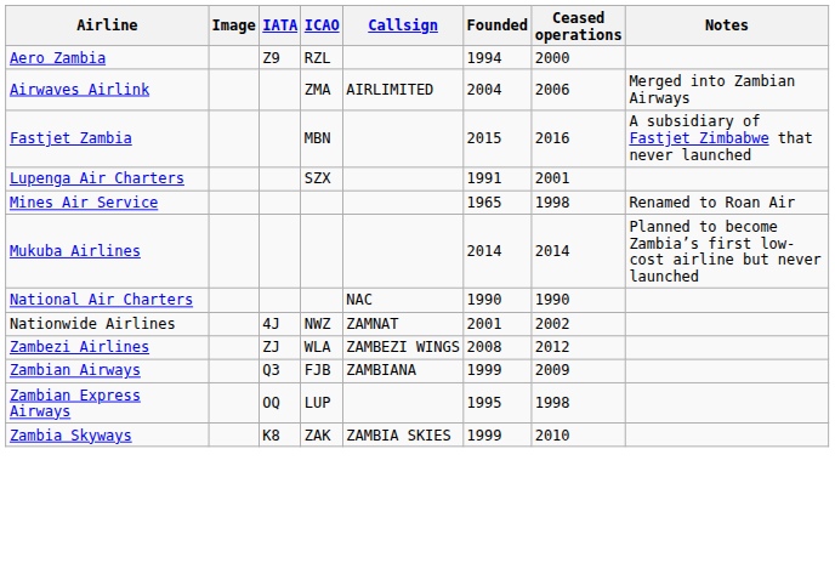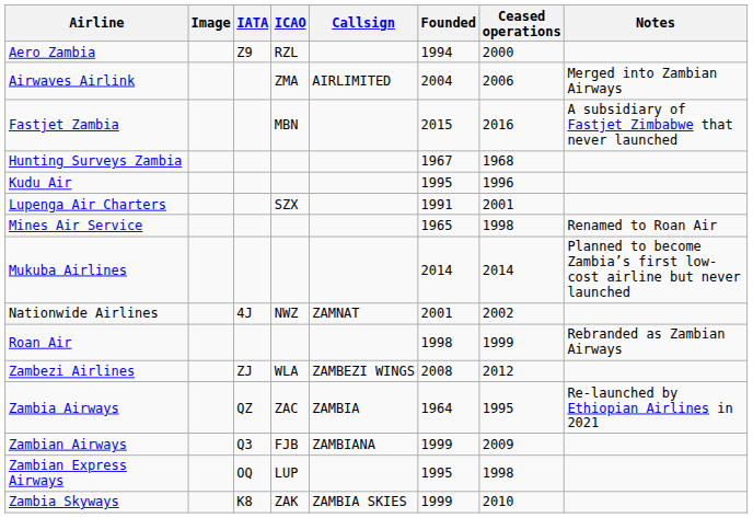 <table class="wikitable sortable" style="border-collapse:collapse; margin:auto;" border="1" cellpadding="3">
 <tr valign="middle">
 <th style="width:175px;">Airline</th>
 <th>Image</th>
 <th><a href='#'>IATA</a></th>
 <th><a href='#'>ICAO</a></th>
 <th><a href='#'>Callsign</a></th>
 <th>Founded</th>
 <th>Ceased <br> operations</th>
 <th style="width:175px;">Notes</th>
 </tr>
 <tr>
 <td><a href='#'>Aero Zambia</a></td>
 <td></td>
 <td>Z9</td>
 <td>RZL</td>
 <td></td>
 <td>1994</td>
 <td>2000</td>
 <td></td>
 </tr>
 <tr>
 <td><a href='#'>Airwaves Airlink</a></td>
 <td></td>
 <td></td>
 <td>ZMA</td>
 <td>AIRLIMITED</td>
 <td>2004</td>
 <td>2006</td>
 <td>Merged into Zambian Airways</td>
 </tr>
 <tr>
 <td><a href='#'>Fastjet Zambia</a></td>
 <td></td>
 <td></td>
 <td>MBN</td>
 <td></td>
 <td>2015</td>
 <td>2016</td>
 <td>A subsidiary of <a href='#'>Fastjet Zimbabwe</a> that never launched</td>
 </tr>
 <tr>
+<td><a href='#'>Hunting Surveys Zambia</a></td>
+<td></td>
+<td></td>
+<td></td>
+<td></td>
+<td>1967</td>
+<td>1968</td>
+<td></td>
+</tr>
+<tr>
+<td><a href='#'>Kudu Air</a></td>
+<td></td>
+<td></td>
+<td></td>
+<td></td>
+<td>1995</td>
+<td>1996</td>
+<td></td>
+</tr>
+<tr>
 <td><a href='#'>Lupenga Air Charters</a></td>
 <td></td>
 <td></td>
 <td>SZX</td>
 <td></td>
 <td>1991</td>
 <td>2001</td>
 <td></td>
 </tr>
 <tr>
 <td><a href='#'>Mines Air Service</a></td>
 <td></td>
 <td></td>
 <td></td>
 <td></td>
 <td>1965</td>
 <td>1998</td>
 <td>Renamed to Roan Air</td>
 </tr>
 <tr>
 <td><a href='#'>Mukuba Airlines</a></td>
 <td></td>
 <td></td>
 <td></td>
 <td></td>
 <td>2014</td>
 <td>2014</td>
 <td>Planned to become Zambia’s first low-cost airline but never launched</td>
 </tr>
 <tr>
-<td><a href='#'>National Air Charters</a></td>
-<td></td>
-<td></td>
-<td></td>
-<td>NAC</td>
-<td>1990</td>
-<td>1990</td>
-<td></td>
-</tr>
-<tr>
 <td>Nationwide Airlines</td>
 <td></td>
 <td>4J</td>
 <td>NWZ</td>
 <td>ZAMNAT</td>
 <td>2001</td>
 <td>2002</td>
 <td></td>
 </tr>
 <tr>
+<td><a href='#'>Roan Air</a></td>
+<td></td>
+<td></td>
+<td></td>
+<td></td>
+<td>1998</td>
+<td>1999</td>
+<td>Rebranded as Zambian Airways</td>
+</tr>
+<tr>
 <td><a href='#'>Zambezi Airlines</a></td>
 <td></td>
 <td>ZJ</td>
 <td>WLA</td>
 <td>ZAMBEZI WINGS</td>
 <td>2008</td>
 <td>2012</td>
 <td></td>
+</tr>
+<tr>
+<td><a href='#'>Zambia Airways</a></td>
+<td></td>
+<td>QZ</td>
+<td>ZAC</td>
+<td>ZAMBIA</td>
+<td>1964</td>
+<td>1995</td>
+<td>Re-launched by <a href='#'>Ethiopian Airlines</a> in 2021</td>
 </tr>
 <tr>
 <td><a href='#'>Zambian Airways</a></td>
 <td></td>
 <td>Q3</td>
 <td>FJB</td>
 <td>ZAMBIANA</td>
 <td>1999</td>
 <td>2009</td>
 <td></td>
 </tr>
 <tr>
 <td><a href='#'>Zambian Express Airways</a></td>
 <td></td>
 <td>OQ</td>
 <td>LUP</td>
 <td></td>
 <td>1995</td>
 <td>1998</td>
 <td></td>
 </tr>
 <tr>
 <td><a href='#'>Zambia Skyways</a></td>
 <td></td>
 <td>K8</td>
 <td>ZAK</td>
 <td>ZAMBIA SKIES</td>
 <td>1999</td>
 <td>2010</td>
 <td></td>
 </tr>
 </table>
